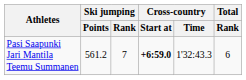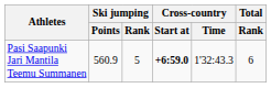 <table class="wikitable" border="1" style="font-size:90%">
 <tr>
 <th rowspan="2">Athletes</th>
 <th colspan="2">Ski jumping</th>
 <th colspan="2">Cross-country</th>
 <th>Total</th>
 </tr>
 <tr>
 <th>Points</th>
 <th>Rank</th>
 <th>Start at</th>
 <th>Time</th>
 <th>Rank</th>
 </tr>
 <tr>
 <td><a href='#'>Pasi Saapunki</a><br><a href='#'>Jari Mantila</a><br><a href='#'>Teemu Summanen</a></td>
-<td align=center>561.2</td>
-<td align=center>7</td>
+<td align=center>560.9</td>
+<td align=center>5</td>
 <td align=center><strong>+6:59.0</strong></td>
 <td align=center>1'32:43.3</td>
 <td align=center>6</td>
 </tr>
 </table>
